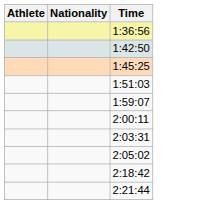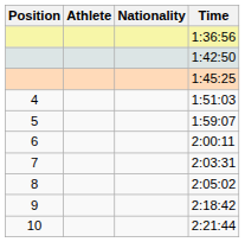 <table class="wikitable sortable">
 <tr>
+<th>Position</th>
 <th>Athlete</th>
 <th>Nationality</th>
 <th>Time</th>
 </tr>
 <tr bgcolor="#F7F6A8">
+<td align=center></td>
 <td></td>
 <td></td>
 <td>1:36:56</td>
 </tr>
 <tr bgcolor="#DCE5E5">
+<td align=center></td>
 <td></td>
 <td></td>
 <td>1:42:50</td>
 </tr>
 <tr bgcolor="#FFDAB9">
+<td align=center></td>
 <td></td>
 <td></td>
 <td>1:45:25</td>
 </tr>
 <tr>
+<td align=center>4</td>
 <td></td>
 <td></td>
 <td>1:51:03</td>
 </tr>
 <tr>
+<td align=center>5</td>
 <td></td>
 <td></td>
 <td>1:59:07</td>
 </tr>
 <tr>
+<td align=center>6</td>
 <td></td>
 <td></td>
 <td>2:00:11</td>
 </tr>
 <tr>
+<td align=center>7</td>
 <td></td>
 <td></td>
 <td>2:03:31</td>
 </tr>
 <tr>
+<td align=center>8</td>
 <td></td>
 <td></td>
 <td>2:05:02</td>
 </tr>
 <tr>
+<td align=center>9</td>
 <td></td>
 <td></td>
 <td>2:18:42</td>
 </tr>
 <tr>
+<td align=center>10</td>
 <td></td>
 <td></td>
 <td>2:21:44</td>
 </tr>
 </table>
